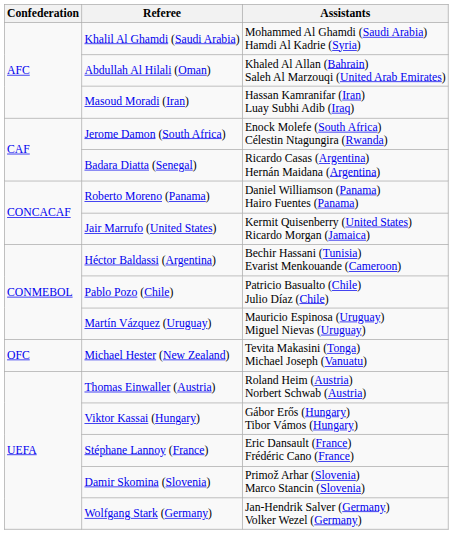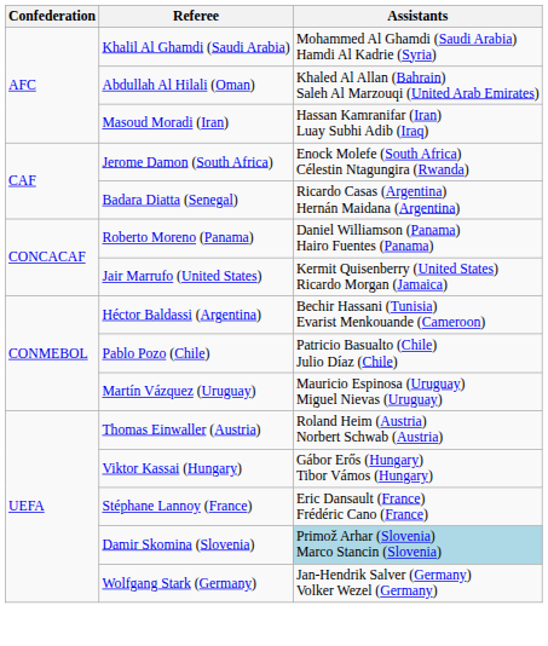 <table class="wikitable">
 <tr>
 <th>Confederation</th>
 <th>Referee</th>
 <th>Assistants</th>
 </tr>
 <tr>
 <td rowspan="3"><a href='#'>AFC</a></td>
 <td><a href='#'>Khalil Al Ghamdi</a> (<a href='#'>Saudi Arabia</a>)</td>
 <td>Mohammed Al Ghamdi (<a href='#'>Saudi Arabia</a>)<br>Hamdi Al Kadrie (<a href='#'>Syria</a>)</td>
 </tr>
 <tr>
 <td><a href='#'>Abdullah Al Hilali</a> (<a href='#'>Oman</a>)</td>
 <td>Khaled Al Allan (<a href='#'>Bahrain</a>)<br>Saleh Al Marzouqi (<a href='#'>United Arab Emirates</a>)</td>
 </tr>
 <tr>
 <td><a href='#'>Masoud Moradi</a> (<a href='#'>Iran</a>)</td>
 <td>Hassan Kamranifar (<a href='#'>Iran</a>)<br>Luay Subhi Adib (<a href='#'>Iraq</a>)</td>
 </tr>
 <tr>
 <td rowspan="2"><a href='#'>CAF</a></td>
 <td><a href='#'>Jerome Damon</a> (<a href='#'>South Africa</a>)</td>
 <td>Enock Molefe (<a href='#'>South Africa</a>)<br>Célestin Ntagungira (<a href='#'>Rwanda</a>)</td>
 </tr>
 <tr>
 <td><a href='#'>Badara Diatta</a> (<a href='#'>Senegal</a>)</td>
 <td>Ricardo Casas (<a href='#'>Argentina</a>)<br>Hernán Maidana (<a href='#'>Argentina</a>)</td>
 </tr>
 <tr>
 <td rowspan="2"><a href='#'>CONCACAF</a></td>
 <td><a href='#'>Roberto Moreno</a> (<a href='#'>Panama</a>)</td>
 <td>Daniel Williamson (<a href='#'>Panama</a>)<br>Hairo Fuentes (<a href='#'>Panama</a>)</td>
 </tr>
 <tr>
 <td><a href='#'>Jair Marrufo</a> (<a href='#'>United States</a>)</td>
 <td>Kermit Quisenberry (<a href='#'>United States</a>)<br>Ricardo Morgan (<a href='#'>Jamaica</a>)</td>
 </tr>
 <tr>
 <td rowspan="3"><a href='#'>CONMEBOL</a></td>
 <td><a href='#'>Héctor Baldassi</a> (<a href='#'>Argentina</a>)</td>
 <td>Bechir Hassani (<a href='#'>Tunisia</a>)<br>Evarist Menkouande (<a href='#'>Cameroon</a>)</td>
 </tr>
 <tr>
 <td><a href='#'>Pablo Pozo</a> (<a href='#'>Chile</a>)</td>
 <td>Patricio Basualto (<a href='#'>Chile</a>)<br>Julio Díaz (<a href='#'>Chile</a>)</td>
 </tr>
 <tr>
 <td><a href='#'>Martín Vázquez</a> (<a href='#'>Uruguay</a>)</td>
 <td>Mauricio Espinosa (<a href='#'>Uruguay</a>)<br>Miguel Nievas (<a href='#'>Uruguay</a>)</td>
 </tr>
 <tr>
-<td rowspan="1"><a href='#'>OFC</a></td>
-<td><a href='#'>Michael Hester</a> (<a href='#'>New Zealand</a>)</td>
-<td>Tevita Makasini (<a href='#'>Tonga</a>)<br>Michael Joseph (<a href='#'>Vanuatu</a>)</td>
-</tr>
-<tr>
 <td rowspan="5"><a href='#'>UEFA</a></td>
 <td><a href='#'>Thomas Einwaller</a> (<a href='#'>Austria</a>)</td>
 <td>Roland Heim (<a href='#'>Austria</a>)<br>Norbert Schwab (<a href='#'>Austria</a>)</td>
 </tr>
 <tr>
 <td><a href='#'>Viktor Kassai</a> (<a href='#'>Hungary</a>)</td>
 <td>Gábor Erős (<a href='#'>Hungary</a>)<br>Tibor Vámos (<a href='#'>Hungary</a>)</td>
 </tr>
 <tr>
 <td><a href='#'>Stéphane Lannoy</a> (<a href='#'>France</a>)</td>
 <td>Eric Dansault (<a href='#'>France</a>)<br>Frédéric Cano (<a href='#'>France</a>)</td>
 </tr>
 <tr>
 <td><a href='#'>Damir Skomina</a> (<a href='#'>Slovenia</a>)</td>
-<td>Primož Arhar (<a href='#'>Slovenia</a>)<br>Marco Stancin (<a href='#'>Slovenia</a>)</td>
+<td style="background: lightblue;">Primož Arhar (<a href='#'>Slovenia</a>)<br>Marco Stancin (<a href='#'>Slovenia</a>)</td>
 </tr>
 <tr>
 <td><a href='#'>Wolfgang Stark</a> (<a href='#'>Germany</a>)</td>
 <td>Jan-Hendrik Salver (<a href='#'>Germany</a>)<br>Volker Wezel (<a href='#'>Germany</a>)</td>
 </tr>
 </table>
